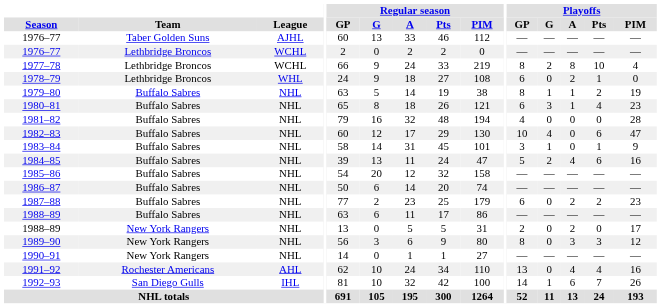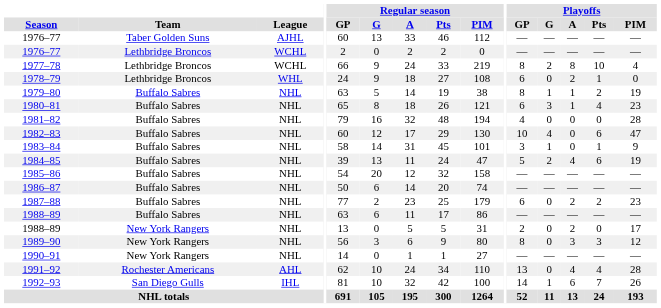 <table border="0" cellpadding="1" cellspacing="0" style="text-align:center; width:60em">
 <tr bgcolor="#e0e0e0">
 <th colspan="3" bgcolor="#ffffff"></th>
 <th rowspan="100" bgcolor="#ffffff"></th>
 <th colspan="5"><a href='#'>Regular season</a></th>
 <th rowspan="100" bgcolor="#ffffff"></th>
 <th colspan="5"><a href='#'>Playoffs</a></th>
 </tr>
 <tr bgcolor="#e0e0e0">
 <th><a href='#'>Season</a></th>
 <th>Team</th>
 <th>League</th>
 <th>GP</th>
 <th><a href='#'>G</a></th>
 <th><a href='#'>A</a></th>
 <th><a href='#'>Pts</a></th>
 <th><a href='#'>PIM</a></th>
 <th>GP</th>
 <th>G</th>
 <th>A</th>
 <th>Pts</th>
 <th>PIM</th>
 </tr>
 <tr>
 <td>1976–77</td>
 <td><a href='#'>Taber Golden Suns</a></td>
 <td><a href='#'>AJHL</a></td>
 <td>60</td>
 <td>13</td>
 <td>33</td>
 <td>46</td>
 <td>112</td>
 <td>—</td>
 <td>—</td>
 <td>—</td>
 <td>—</td>
 <td>—</td>
 </tr>
 <tr bgcolor="#f0f0f0">
 <td><a href='#'>1976–77</a></td>
 <td><a href='#'>Lethbridge Broncos</a></td>
 <td><a href='#'>WCHL</a></td>
 <td>2</td>
 <td>0</td>
 <td>2</td>
 <td>2</td>
 <td>0</td>
 <td>—</td>
 <td>—</td>
 <td>—</td>
 <td>—</td>
 <td>—</td>
 </tr>
 <tr>
 <td><a href='#'>1977–78</a></td>
 <td>Lethbridge Broncos</td>
 <td>WCHL</td>
 <td>66</td>
 <td>9</td>
 <td>24</td>
 <td>33</td>
 <td>219</td>
 <td>8</td>
 <td>2</td>
 <td>8</td>
 <td>10</td>
 <td>4</td>
 </tr>
 <tr bgcolor="#f0f0f0">
 <td><a href='#'>1978–79</a></td>
 <td>Lethbridge Broncos</td>
 <td><a href='#'>WHL</a></td>
 <td>24</td>
 <td>9</td>
 <td>18</td>
 <td>27</td>
 <td>108</td>
 <td>6</td>
 <td>0</td>
 <td>2</td>
 <td>1</td>
 <td>0</td>
 </tr>
 <tr>
 <td><a href='#'>1979–80</a></td>
 <td><a href='#'>Buffalo Sabres</a></td>
 <td><a href='#'>NHL</a></td>
 <td>63</td>
 <td>5</td>
 <td>14</td>
 <td>19</td>
 <td>38</td>
 <td>8</td>
 <td>1</td>
 <td>1</td>
 <td>2</td>
 <td>19</td>
 </tr>
 <tr bgcolor="#f0f0f0">
 <td><a href='#'>1980–81</a></td>
 <td>Buffalo Sabres</td>
 <td>NHL</td>
 <td>65</td>
 <td>8</td>
 <td>18</td>
 <td>26</td>
 <td>121</td>
 <td>6</td>
 <td>3</td>
 <td>1</td>
 <td>4</td>
 <td>23</td>
 </tr>
 <tr>
 <td><a href='#'>1981–82</a></td>
 <td>Buffalo Sabres</td>
 <td>NHL</td>
 <td>79</td>
 <td>16</td>
 <td>32</td>
 <td>48</td>
 <td>194</td>
 <td>4</td>
 <td>0</td>
 <td>0</td>
 <td>0</td>
 <td>28</td>
 </tr>
 <tr bgcolor="#f0f0f0">
 <td><a href='#'>1982–83</a></td>
 <td>Buffalo Sabres</td>
 <td>NHL</td>
 <td>60</td>
 <td>12</td>
 <td>17</td>
 <td>29</td>
 <td>130</td>
 <td>10</td>
 <td>4</td>
 <td>0</td>
 <td>6</td>
 <td>47</td>
 </tr>
 <tr>
 <td><a href='#'>1983–84</a></td>
 <td>Buffalo Sabres</td>
 <td>NHL</td>
 <td>58</td>
 <td>14</td>
 <td>31</td>
 <td>45</td>
 <td>101</td>
 <td>3</td>
 <td>1</td>
 <td>0</td>
 <td>1</td>
 <td>9</td>
 </tr>
 <tr bgcolor="#f0f0f0">
 <td><a href='#'>1984–85</a></td>
 <td>Buffalo Sabres</td>
 <td>NHL</td>
 <td>39</td>
 <td>13</td>
 <td>11</td>
 <td>24</td>
 <td>47</td>
 <td>5</td>
 <td>2</td>
 <td>4</td>
 <td>6</td>
-<td>16</td>
+<td>19</td>
 </tr>
 <tr>
 <td><a href='#'>1985–86</a></td>
 <td>Buffalo Sabres</td>
 <td>NHL</td>
 <td>54</td>
 <td>20</td>
 <td>12</td>
 <td>32</td>
 <td>158</td>
 <td>—</td>
 <td>—</td>
 <td>—</td>
 <td>—</td>
 <td>—</td>
 </tr>
 <tr bgcolor="#f0f0f0">
 <td><a href='#'>1986–87</a></td>
 <td>Buffalo Sabres</td>
 <td>NHL</td>
 <td>50</td>
 <td>6</td>
 <td>14</td>
 <td>20</td>
 <td>74</td>
 <td>—</td>
 <td>—</td>
 <td>—</td>
 <td>—</td>
 <td>—</td>
 </tr>
 <tr>
 <td><a href='#'>1987–88</a></td>
 <td>Buffalo Sabres</td>
 <td>NHL</td>
 <td>77</td>
 <td>2</td>
 <td>23</td>
 <td>25</td>
 <td>179</td>
 <td>6</td>
 <td>0</td>
 <td>2</td>
 <td>2</td>
 <td>23</td>
 </tr>
 <tr bgcolor="#f0f0f0">
 <td><a href='#'>1988–89</a></td>
 <td>Buffalo Sabres</td>
 <td>NHL</td>
 <td>63</td>
 <td>6</td>
 <td>11</td>
 <td>17</td>
 <td>86</td>
 <td>—</td>
 <td>—</td>
 <td>—</td>
 <td>—</td>
 <td>—</td>
 </tr>
 <tr>
 <td>1988–89</td>
 <td><a href='#'>New York Rangers</a></td>
 <td>NHL</td>
 <td>13</td>
 <td>0</td>
 <td>5</td>
 <td>5</td>
 <td>31</td>
 <td>2</td>
 <td>0</td>
 <td>2</td>
 <td>0</td>
 <td>17</td>
 </tr>
 <tr bgcolor="#f0f0f0">
 <td><a href='#'>1989–90</a></td>
 <td>New York Rangers</td>
 <td>NHL</td>
 <td>56</td>
 <td>3</td>
 <td>6</td>
 <td>9</td>
 <td>80</td>
 <td>8</td>
 <td>0</td>
 <td>3</td>
 <td>3</td>
 <td>12</td>
 </tr>
 <tr>
 <td><a href='#'>1990–91</a></td>
 <td>New York Rangers</td>
 <td>NHL</td>
 <td>14</td>
 <td>0</td>
 <td>1</td>
 <td>1</td>
 <td>27</td>
 <td>—</td>
 <td>—</td>
 <td>—</td>
 <td>—</td>
 <td>—</td>
 </tr>
 <tr bgcolor="#f0f0f0">
 <td><a href='#'>1991–92</a></td>
 <td><a href='#'>Rochester Americans</a></td>
 <td><a href='#'>AHL</a></td>
 <td>62</td>
 <td>10</td>
 <td>24</td>
 <td>34</td>
 <td>110</td>
 <td>13</td>
 <td>0</td>
 <td>4</td>
 <td>4</td>
-<td>16</td>
+<td>28</td>
 </tr>
 <tr>
 <td><a href='#'>1992–93</a></td>
 <td><a href='#'>San Diego Gulls</a></td>
 <td><a href='#'>IHL</a></td>
 <td>81</td>
 <td>10</td>
 <td>32</td>
 <td>42</td>
 <td>100</td>
 <td>14</td>
 <td>1</td>
 <td>6</td>
 <td>7</td>
 <td>26</td>
 </tr>
 <tr bgcolor="#e0e0e0">
 <th colspan="3">NHL totals</th>
 <th>691</th>
 <th>105</th>
 <th>195</th>
 <th>300</th>
 <th>1264</th>
 <th>52</th>
 <th>11</th>
 <th>13</th>
 <th>24</th>
 <th>193</th>
 </tr>
 </table>
